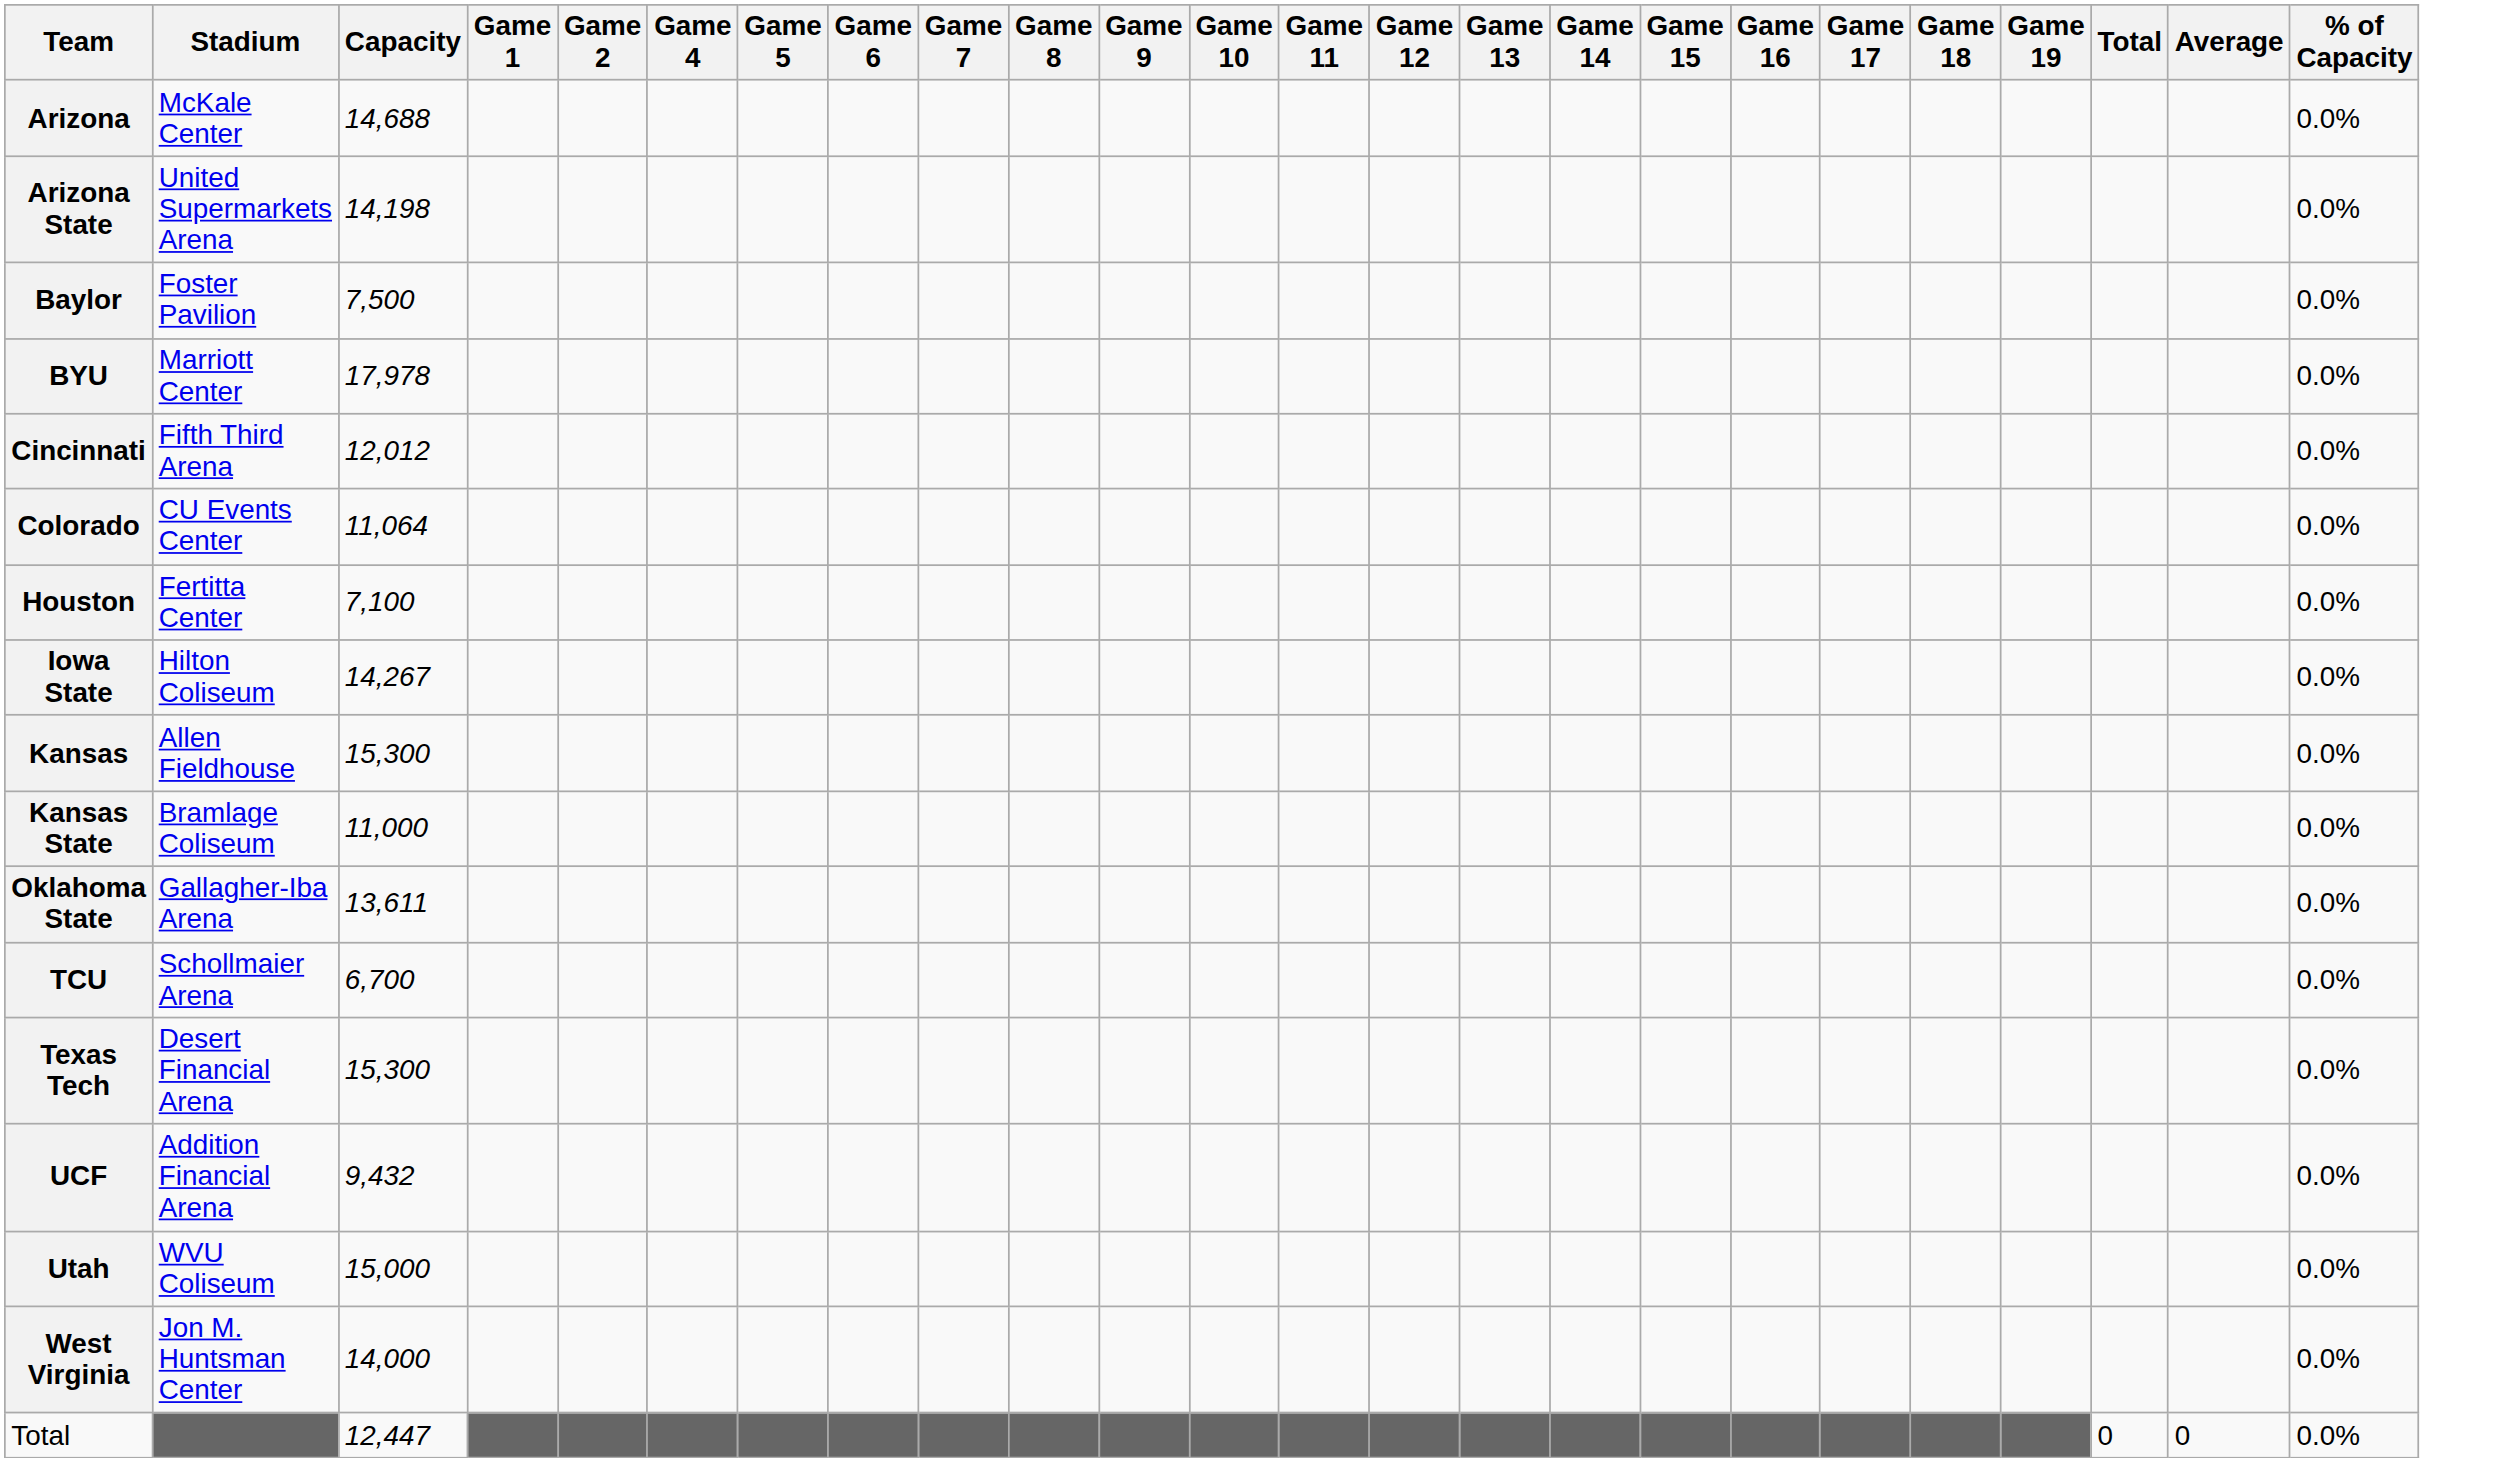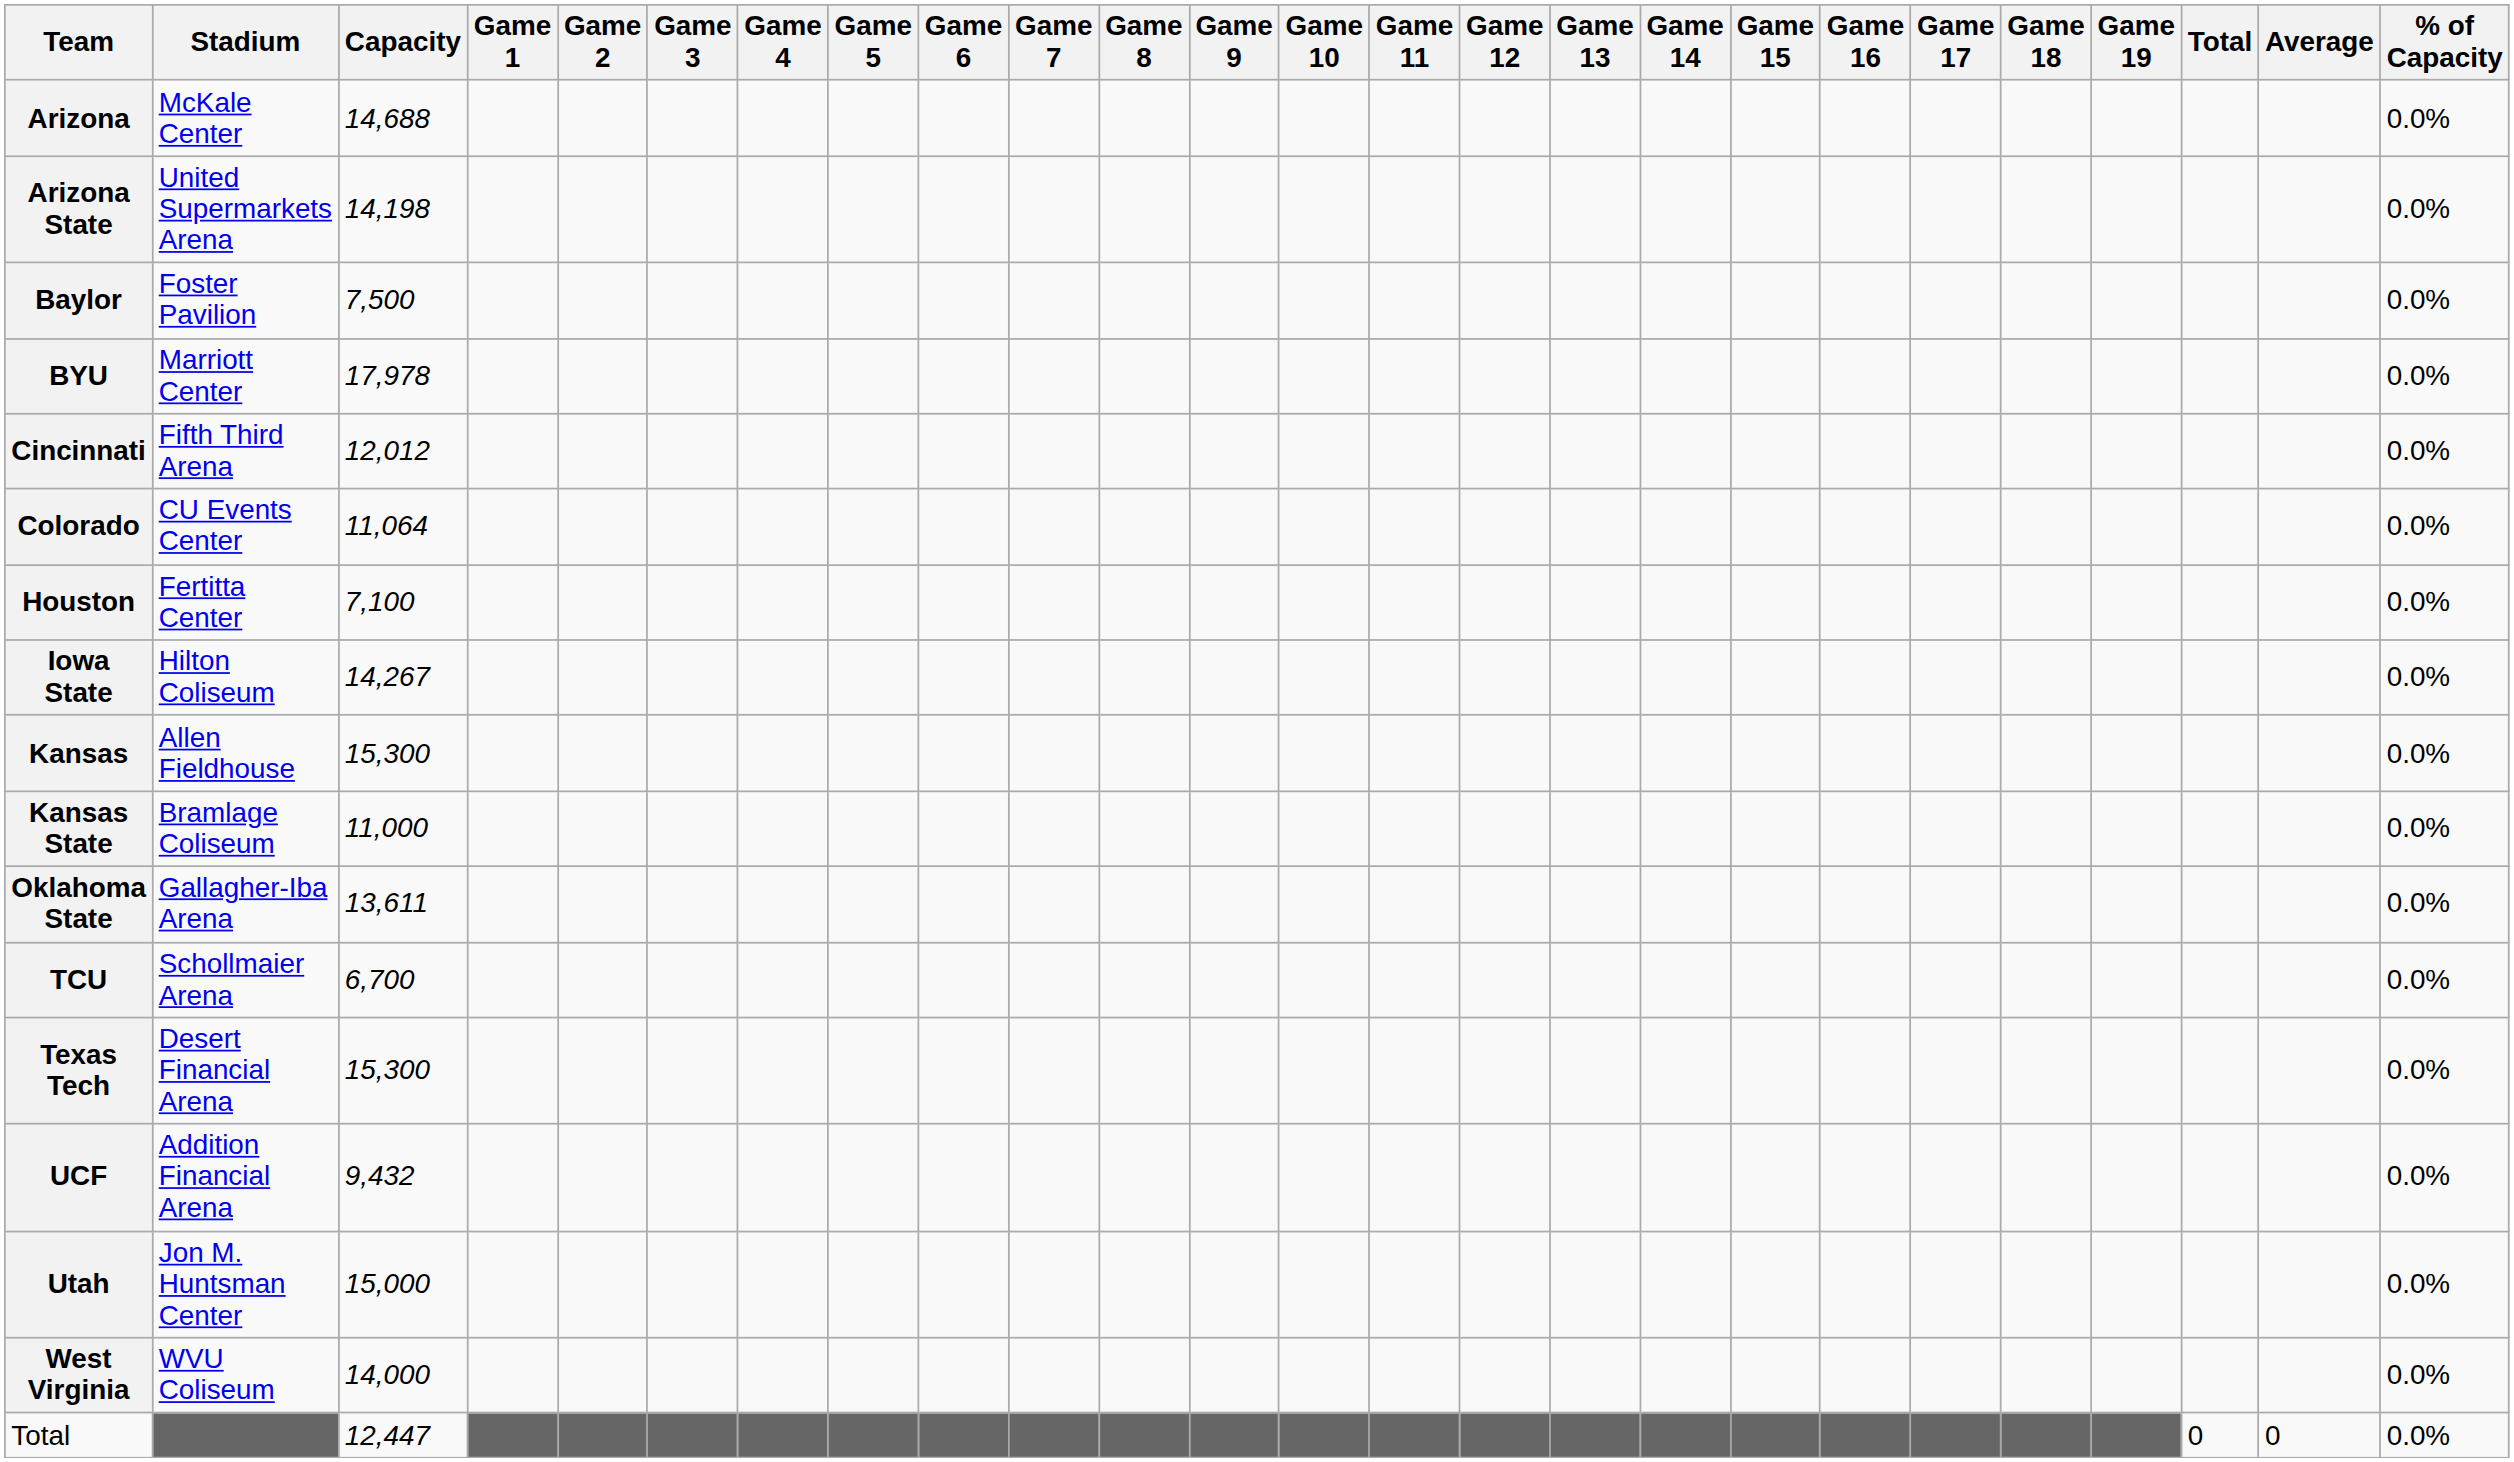 <table class="wikitable">
 <tr>
 <th>Team</th>
 <th>Stadium</th>
 <th>Capacity</th>
 <th>Game 1</th>
 <th>Game 2</th>
+<th>Game 3</th>
 <th>Game 4</th>
 <th>Game 5</th>
 <th>Game 6</th>
 <th>Game 7</th>
 <th>Game 8</th>
 <th>Game 9</th>
 <th>Game 10</th>
 <th>Game 11</th>
 <th>Game 12</th>
 <th>Game 13</th>
 <th>Game 14</th>
 <th>Game 15</th>
 <th>Game 16</th>
 <th>Game 17</th>
 <th>Game 18</th>
 <th>Game 19</th>
 <th>Total</th>
 <th>Average</th>
 <th>% of Capacity</th>
 </tr>
 <tr>
 <th>Arizona</th>
 <td><a href='#'>McKale Center</a></td>
 <td><em>14,688</em></td>
+<td></td>
 <td></td>
 <td></td>
 <td></td>
 <td></td>
 <td></td>
 <td></td>
 <td></td>
 <td></td>
 <td></td>
 <td></td>
 <td></td>
 <td></td>
 <td></td>
 <td></td>
 <td></td>
 <td></td>
 <td></td>
 <td></td>
 <td></td>
 <td></td>
 <td>0.0%</td>
 </tr>
 <tr>
 <th>Arizona State</th>
 <td><a href='#'>United Supermarkets Arena</a></td>
 <td><em>14,198</em></td>
 <td></td>
 <td></td>
 <td></td>
 <td></td>
 <td></td>
 <td></td>
 <td></td>
 <td></td>
 <td></td>
 <td></td>
 <td></td>
 <td></td>
 <td></td>
 <td></td>
 <td></td>
 <td></td>
 <td></td>
 <td></td>
 <td></td>
 <td></td>
+<td></td>
 <td>0.0%</td>
 </tr>
 <tr>
 <th>Baylor</th>
 <td><a href='#'>Foster Pavilion</a></td>
 <td><em>7,500</em></td>
+<td></td>
 <td></td>
 <td></td>
 <td></td>
 <td></td>
 <td></td>
 <td></td>
 <td></td>
 <td></td>
 <td></td>
 <td></td>
 <td></td>
 <td></td>
 <td></td>
 <td></td>
 <td></td>
 <td></td>
 <td></td>
 <td></td>
 <td></td>
 <td></td>
 <td>0.0%</td>
 </tr>
 <tr>
 <th>BYU</th>
 <td><a href='#'>Marriott Center</a></td>
 <td><em>17,978</em></td>
 <td></td>
 <td></td>
 <td></td>
 <td></td>
 <td></td>
 <td></td>
 <td></td>
 <td></td>
 <td></td>
 <td></td>
 <td></td>
 <td></td>
 <td></td>
 <td></td>
 <td></td>
 <td></td>
 <td></td>
 <td></td>
 <td></td>
 <td></td>
+<td></td>
 <td>0.0%</td>
 </tr>
 <tr>
 <th>Cincinnati</th>
 <td><a href='#'>Fifth Third Arena</a></td>
 <td><em>12,012</em></td>
+<td></td>
 <td></td>
 <td></td>
 <td></td>
 <td></td>
 <td></td>
 <td></td>
 <td></td>
 <td></td>
 <td></td>
 <td></td>
 <td></td>
 <td></td>
 <td></td>
 <td></td>
 <td></td>
 <td></td>
 <td></td>
 <td></td>
 <td></td>
 <td></td>
 <td>0.0%</td>
 </tr>
 <tr>
 <th>Colorado</th>
 <td><a href='#'>CU Events Center</a></td>
 <td><em>11,064</em></td>
 <td></td>
 <td></td>
 <td></td>
 <td></td>
 <td></td>
 <td></td>
 <td></td>
 <td></td>
 <td></td>
 <td></td>
 <td></td>
 <td></td>
 <td></td>
 <td></td>
 <td></td>
 <td></td>
 <td></td>
 <td></td>
 <td></td>
 <td></td>
+<td></td>
 <td>0.0%</td>
 </tr>
 <tr>
 <th>Houston</th>
 <td><a href='#'>Fertitta Center</a></td>
 <td><em>7,100</em></td>
+<td></td>
 <td></td>
 <td></td>
 <td></td>
 <td></td>
 <td></td>
 <td></td>
 <td></td>
 <td></td>
 <td></td>
 <td></td>
 <td></td>
 <td></td>
 <td></td>
 <td></td>
 <td></td>
 <td></td>
 <td></td>
 <td></td>
 <td></td>
 <td></td>
 <td>0.0%</td>
 </tr>
 <tr>
 <th>Iowa State</th>
 <td><a href='#'>Hilton Coliseum</a></td>
 <td><em>14,267</em></td>
 <td></td>
 <td></td>
 <td></td>
 <td></td>
 <td></td>
 <td></td>
 <td></td>
 <td></td>
 <td></td>
 <td></td>
 <td></td>
 <td></td>
 <td></td>
 <td></td>
 <td></td>
 <td></td>
 <td></td>
 <td></td>
 <td></td>
 <td></td>
+<td></td>
 <td>0.0%</td>
 </tr>
 <tr>
 <th>Kansas</th>
 <td><a href='#'>Allen Fieldhouse</a></td>
 <td><em>15,300</em></td>
+<td></td>
 <td></td>
 <td></td>
 <td></td>
 <td></td>
 <td></td>
 <td></td>
 <td></td>
 <td></td>
 <td></td>
 <td></td>
 <td></td>
 <td></td>
 <td></td>
 <td></td>
 <td></td>
 <td></td>
 <td></td>
 <td></td>
 <td></td>
 <td></td>
 <td>0.0%</td>
 </tr>
 <tr>
 <th>Kansas State</th>
 <td><a href='#'>Bramlage Coliseum</a></td>
 <td><em>11,000</em></td>
 <td></td>
 <td></td>
 <td></td>
 <td></td>
 <td></td>
 <td></td>
 <td></td>
 <td></td>
 <td></td>
 <td></td>
 <td></td>
 <td></td>
 <td></td>
 <td></td>
 <td></td>
 <td></td>
 <td></td>
 <td></td>
 <td></td>
 <td></td>
+<td></td>
 <td>0.0%</td>
 </tr>
 <tr>
 <th>Oklahoma State</th>
 <td><a href='#'>Gallagher-Iba Arena</a></td>
 <td><em>13,611</em></td>
+<td></td>
 <td></td>
 <td></td>
 <td></td>
 <td></td>
 <td></td>
 <td></td>
 <td></td>
 <td></td>
 <td></td>
 <td></td>
 <td></td>
 <td></td>
 <td></td>
 <td></td>
 <td></td>
 <td></td>
 <td></td>
 <td></td>
 <td></td>
 <td></td>
 <td>0.0%</td>
 </tr>
 <tr>
 <th>TCU</th>
 <td><a href='#'>Schollmaier Arena</a></td>
 <td><em>6,700</em></td>
 <td></td>
 <td></td>
 <td></td>
 <td></td>
 <td></td>
 <td></td>
 <td></td>
 <td></td>
 <td></td>
 <td></td>
 <td></td>
 <td></td>
 <td></td>
 <td></td>
 <td></td>
 <td></td>
 <td></td>
 <td></td>
 <td></td>
 <td></td>
+<td></td>
 <td>0.0%</td>
 </tr>
 <tr>
 <th>Texas Tech</th>
 <td><a href='#'>Desert Financial Arena</a></td>
 <td><em>15,300</em></td>
+<td></td>
 <td></td>
 <td></td>
 <td></td>
 <td></td>
 <td></td>
 <td></td>
 <td></td>
 <td></td>
 <td></td>
 <td></td>
 <td></td>
 <td></td>
 <td></td>
 <td></td>
 <td></td>
 <td></td>
 <td></td>
 <td></td>
 <td></td>
 <td></td>
 <td>0.0%</td>
 </tr>
 <tr>
 <th>UCF</th>
 <td><a href='#'>Addition Financial Arena</a></td>
 <td><em>9,432</em></td>
 <td></td>
 <td></td>
 <td></td>
 <td></td>
 <td></td>
 <td></td>
 <td></td>
 <td></td>
 <td></td>
 <td></td>
 <td></td>
 <td></td>
 <td></td>
 <td></td>
 <td></td>
 <td></td>
 <td></td>
 <td></td>
 <td></td>
 <td></td>
+<td></td>
 <td>0.0%</td>
 </tr>
 <tr>
 <th>Utah</th>
-<td><a href='#'>WVU Coliseum</a></td>
+<td><a href='#'>Jon M. Huntsman Center</a></td>
 <td><em>15,000</em></td>
+<td></td>
 <td></td>
 <td></td>
 <td></td>
 <td></td>
 <td></td>
 <td></td>
 <td></td>
 <td></td>
 <td></td>
 <td></td>
 <td></td>
 <td></td>
 <td></td>
 <td></td>
 <td></td>
 <td></td>
 <td></td>
 <td></td>
 <td></td>
 <td></td>
 <td>0.0%</td>
 </tr>
 <tr>
 <th>West Virginia</th>
-<td><a href='#'>Jon M. Huntsman Center</a></td>
+<td><a href='#'>WVU Coliseum</a></td>
 <td><em>14,000</em></td>
+<td></td>
 <td></td>
 <td></td>
 <td></td>
 <td></td>
 <td></td>
 <td></td>
 <td></td>
 <td></td>
 <td></td>
 <td></td>
 <td></td>
 <td></td>
 <td></td>
 <td></td>
 <td></td>
 <td></td>
 <td></td>
 <td></td>
 <td></td>
 <td></td>
 <td>0.0%</td>
 </tr>
 <tr>
 <td>Total</td>
 <td style="background:#666666;"></td>
 <td><em>12,447</em></td>
 <td style="background:#666666;"></td>
 <td style="background:#666666;"></td>
 <td style="background:#666666;"></td>
 <td style="background:#666666;"></td>
 <td style="background:#666666;"></td>
 <td style="background:#666666;"></td>
 <td style="background:#666666;"></td>
 <td style="background:#666666;"></td>
 <td style="background:#666666;"></td>
 <td style="background:#666666;"></td>
 <td style="background:#666666;"></td>
 <td style="background:#666666;"></td>
 <td style="background:#666666;"></td>
 <td style="background:#666666;"></td>
 <td style="background:#666666;"></td>
 <td style="background:#666666;"></td>
 <td style="background:#666666;"></td>
 <td style="background:#666666;"></td>
+<td style="background:#666666;"></td>
 <td>0</td>
 <td>0</td>
 <td>0.0%</td>
 </tr>
 </table>
